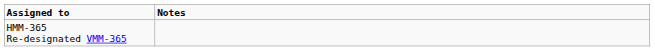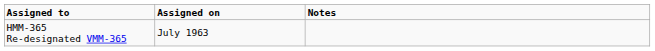 <table class="wikitable" style="width: 70%;">
 <tr>
 <td style="width: 200px;"><strong>Assigned to</strong></td>
+<td style="width: 200px;"><strong>Assigned on</strong></td>
 <td><strong>Notes</strong></td>
 </tr>
 <tr>
 <td>HMM-365<br>Re-designated <a href='#'>VMM-365</a></td>
+<td>July 1963</td>
 <td></td>
 </tr>
 </table>
